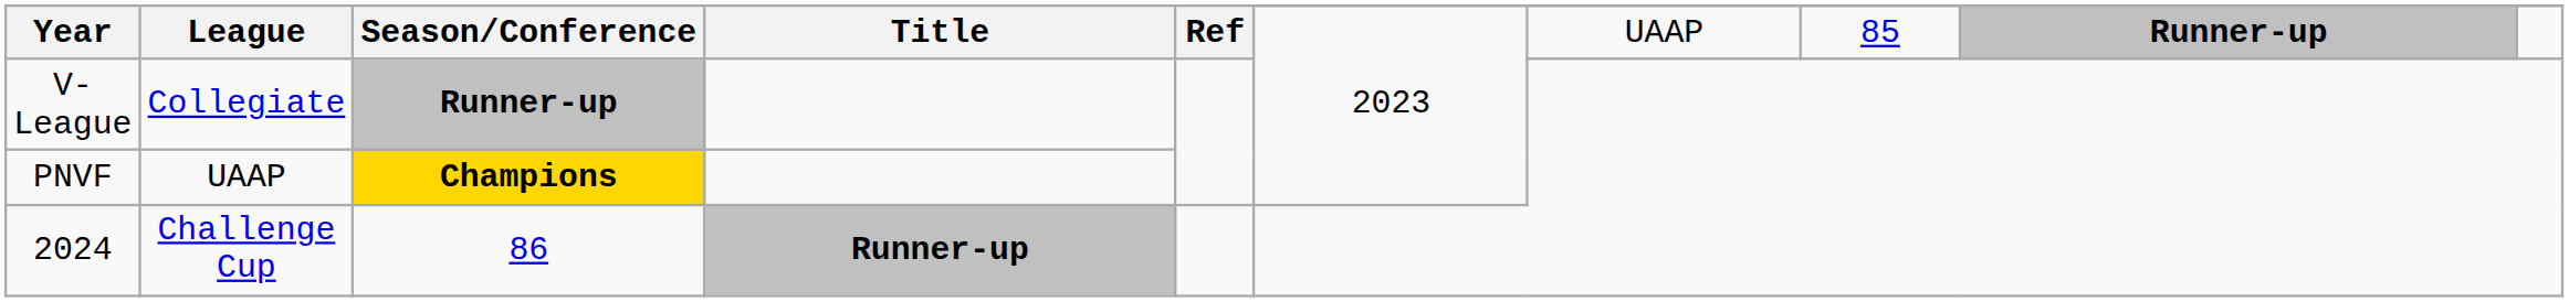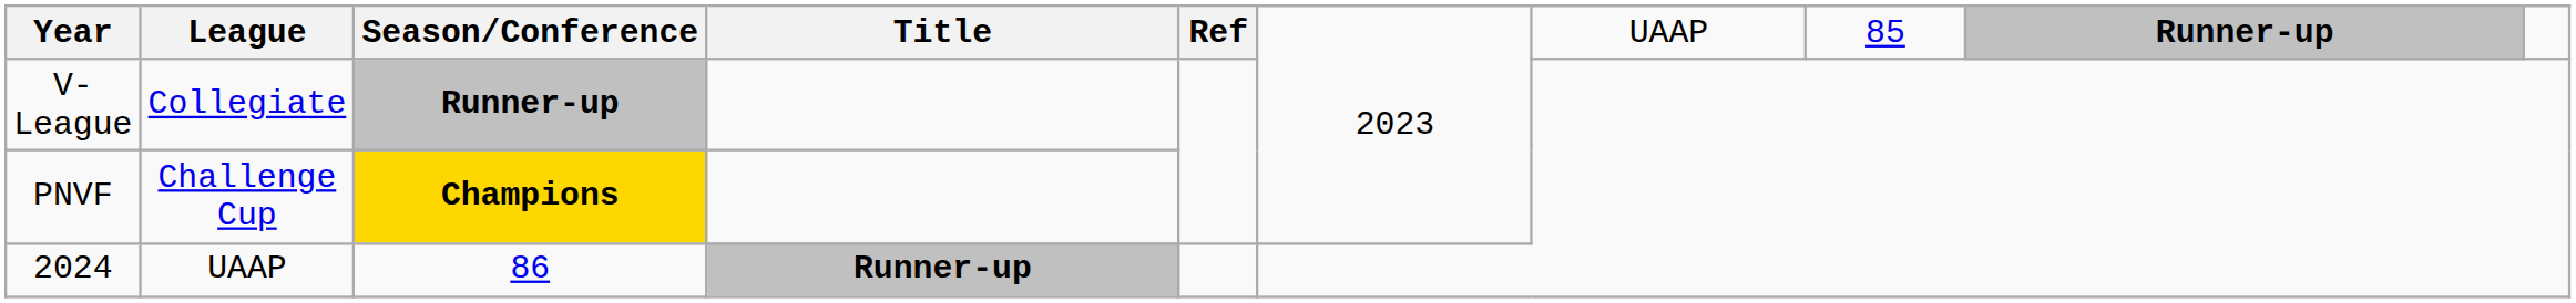 <table class="wikitable sortable" style="text-align:center" width="80%">
 <tr>
 <th style="width:5px;" rowspan="2">Year</th>
 <th style="width:25px;" rowspan="2">League</th>
 <th style="width:100px;" rowspan="2">Season/Conference</th>
 <th style="width:180px;" rowspan="2">Title</th>
 <th style="width:25px;" rowspan="2">Ref</th>
 </tr>
 <tr align=center>
 <td rowspan=3>2023</td>
 <td>UAAP</td>
 <td><a href='#'>85</a></td>
 <td style="background:silver"><strong>Runner-up</strong></td>
 <td></td>
 </tr>
 <tr align=center>
 <td>V-League</td>
 <td><a href='#'>Collegiate</a></td>
 <td style="background:silver"><strong>Runner-up</strong></td>
 <td></td>
 </tr>
 <tr align=center>
 <td>PNVF</td>
-<td>UAAP</td>
+<td><a href='#'>Challenge Cup</a></td>
 <td style="background:gold"><strong>Champions</strong></td>
 <td></td>
 </tr>
 <tr align=center>
 <td rowspan=1>2024</td>
-<td><a href='#'>Challenge Cup</a></td>
+<td>UAAP</td>
 <td><a href='#'>86</a></td>
 <td style="background:silver"><strong>Runner-up</strong></td>
 <td></td>
 </tr>
 </table>
